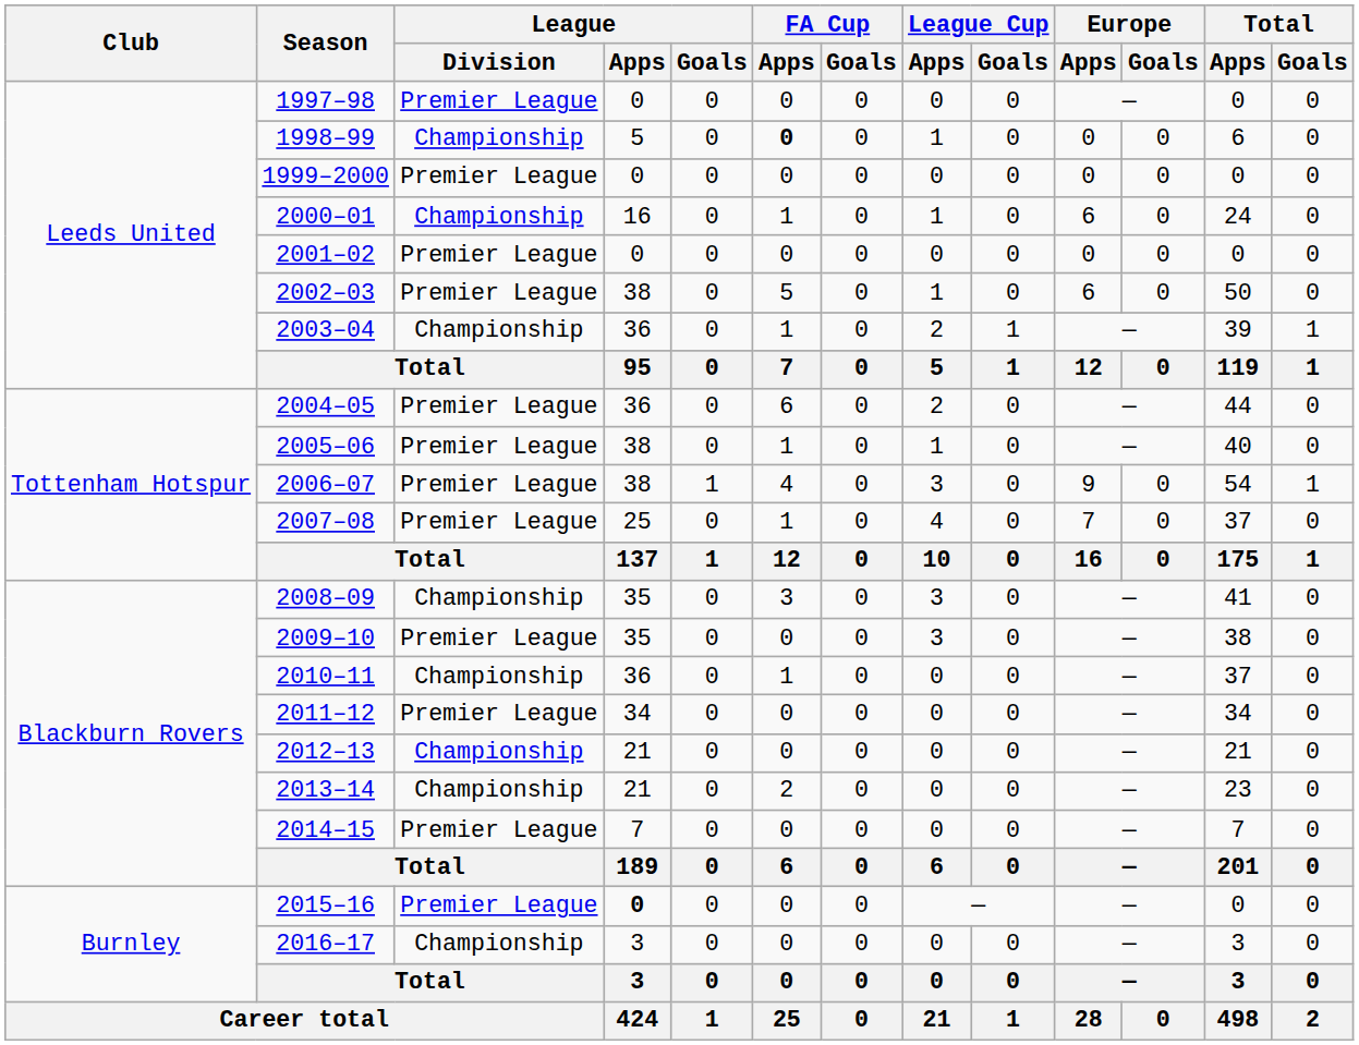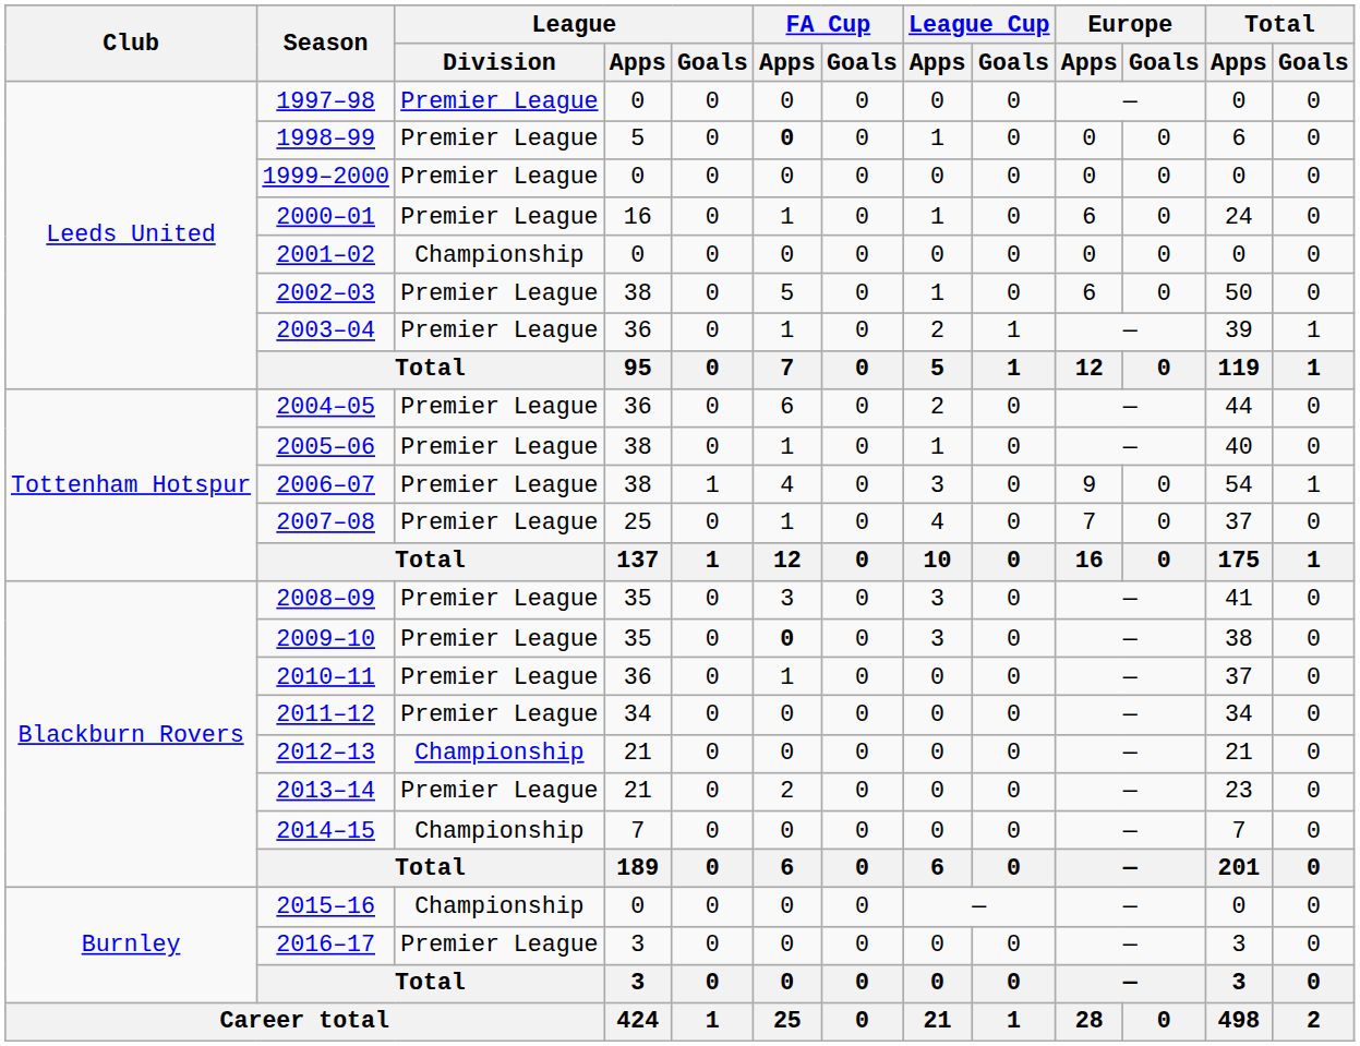 <table class=wikitable style=text-align:center>
 <tr>
 <th rowspan="2">Club</th>
 <th rowspan="2">Season</th>
 <th colspan="3">League</th>
 <th colspan="2"><a href='#'>FA Cup</a></th>
 <th colspan="2"><a href='#'>League Cup</a></th>
 <th colspan="2">Europe</th>
 <th colspan="2">Total</th>
 </tr>
 <tr>
 <th>Division</th>
 <th>Apps</th>
 <th>Goals</th>
 <th>Apps</th>
 <th>Goals</th>
 <th>Apps</th>
 <th>Goals</th>
 <th>Apps</th>
 <th>Goals</th>
 <th>Apps</th>
 <th>Goals</th>
 </tr>
 <tr>
 <td rowspan="8"><a href='#'>Leeds United</a></td>
 <td><a href='#'>1997–98</a></td>
 <td><a href='#'>Premier League</a></td>
 <td>0</td>
 <td>0</td>
 <td>0</td>
 <td>0</td>
 <td>0</td>
 <td>0</td>
 <td colspan="2">—</td>
 <td>0</td>
 <td>0</td>
 </tr>
 <tr>
 <td><a href='#'>1998–99</a></td>
-<td><a href='#'>Championship</a></td>
+<td>Premier League</td>
 <td>5</td>
 <td>0</td>
 <td><strong>0</strong></td>
 <td>0</td>
 <td>1</td>
 <td>0</td>
 <td>0</td>
 <td>0</td>
 <td>6</td>
 <td>0</td>
 </tr>
 <tr>
 <td><a href='#'>1999–2000</a></td>
 <td>Premier League</td>
 <td>0</td>
 <td>0</td>
 <td>0</td>
 <td>0</td>
 <td>0</td>
 <td>0</td>
 <td>0</td>
 <td>0</td>
 <td>0</td>
 <td>0</td>
 </tr>
 <tr>
 <td><a href='#'>2000–01</a></td>
-<td><a href='#'>Championship</a></td>
+<td>Premier League</td>
 <td>16</td>
 <td>0</td>
 <td>1</td>
 <td>0</td>
 <td>1</td>
 <td>0</td>
 <td>6</td>
 <td>0</td>
 <td>24</td>
 <td>0</td>
 </tr>
 <tr>
 <td><a href='#'>2001–02</a></td>
-<td>Premier League</td>
+<td>Championship</td>
 <td>0</td>
 <td>0</td>
 <td>0</td>
 <td>0</td>
 <td>0</td>
 <td>0</td>
 <td>0</td>
 <td>0</td>
 <td>0</td>
 <td>0</td>
 </tr>
 <tr>
 <td><a href='#'>2002–03</a></td>
 <td>Premier League</td>
 <td>38</td>
 <td>0</td>
 <td>5</td>
 <td>0</td>
 <td>1</td>
 <td>0</td>
 <td>6</td>
 <td>0</td>
 <td>50</td>
 <td>0</td>
 </tr>
 <tr>
 <td><a href='#'>2003–04</a></td>
-<td>Championship</td>
+<td>Premier League</td>
 <td>36</td>
 <td>0</td>
 <td>1</td>
 <td>0</td>
 <td>2</td>
 <td>1</td>
 <td colspan="2">—</td>
 <td>39</td>
 <td>1</td>
 </tr>
 <tr>
 <th colspan="2">Total</th>
 <th>95</th>
 <th>0</th>
 <th>7</th>
 <th>0</th>
 <th>5</th>
 <th>1</th>
 <th>12</th>
 <th>0</th>
 <th>119</th>
 <th>1</th>
 </tr>
 <tr>
 <td rowspan="5"><a href='#'>Tottenham Hotspur</a></td>
 <td><a href='#'>2004–05</a></td>
 <td>Premier League</td>
 <td>36</td>
 <td>0</td>
 <td>6</td>
 <td>0</td>
 <td>2</td>
 <td>0</td>
 <td colspan="2">—</td>
 <td>44</td>
 <td>0</td>
 </tr>
 <tr>
 <td><a href='#'>2005–06</a></td>
 <td>Premier League</td>
 <td>38</td>
 <td>0</td>
 <td>1</td>
 <td>0</td>
 <td>1</td>
 <td>0</td>
 <td colspan="2">—</td>
 <td>40</td>
 <td>0</td>
 </tr>
 <tr>
 <td><a href='#'>2006–07</a></td>
 <td>Premier League</td>
 <td>38</td>
 <td>1</td>
 <td>4</td>
 <td>0</td>
 <td>3</td>
 <td>0</td>
 <td>9</td>
 <td>0</td>
 <td>54</td>
 <td>1</td>
 </tr>
 <tr>
 <td><a href='#'>2007–08</a></td>
 <td>Premier League</td>
 <td>25</td>
 <td>0</td>
 <td>1</td>
 <td>0</td>
 <td>4</td>
 <td>0</td>
 <td>7</td>
 <td>0</td>
 <td>37</td>
 <td>0</td>
 </tr>
 <tr>
 <th colspan="2">Total</th>
 <th>137</th>
 <th>1</th>
 <th>12</th>
 <th>0</th>
 <th>10</th>
 <th>0</th>
 <th>16</th>
 <th>0</th>
 <th>175</th>
 <th>1</th>
 </tr>
 <tr>
 <td rowspan="8"><a href='#'>Blackburn Rovers</a></td>
 <td><a href='#'>2008–09</a></td>
-<td>Championship</td>
+<td>Premier League</td>
 <td>35</td>
 <td>0</td>
 <td>3</td>
 <td>0</td>
 <td>3</td>
 <td>0</td>
 <td colspan="2">—</td>
 <td>41</td>
 <td>0</td>
 </tr>
 <tr>
 <td><a href='#'>2009–10</a></td>
 <td>Premier League</td>
 <td>35</td>
 <td>0</td>
-<td>0</td>
+<td><strong>0</strong></td>
 <td>0</td>
 <td>3</td>
 <td>0</td>
 <td colspan="2">—</td>
 <td>38</td>
 <td>0</td>
 </tr>
 <tr>
 <td><a href='#'>2010–11</a></td>
-<td>Championship</td>
+<td>Premier League</td>
 <td>36</td>
 <td>0</td>
 <td>1</td>
 <td>0</td>
 <td>0</td>
 <td>0</td>
 <td colspan="2">—</td>
 <td>37</td>
 <td>0</td>
 </tr>
 <tr>
 <td><a href='#'>2011–12</a></td>
 <td>Premier League</td>
 <td>34</td>
 <td>0</td>
 <td>0</td>
 <td>0</td>
 <td>0</td>
 <td>0</td>
 <td colspan="2">—</td>
 <td>34</td>
 <td>0</td>
 </tr>
 <tr>
 <td><a href='#'>2012–13</a></td>
 <td><a href='#'>Championship</a></td>
 <td>21</td>
 <td>0</td>
 <td>0</td>
 <td>0</td>
 <td>0</td>
 <td>0</td>
 <td colspan="2">—</td>
 <td>21</td>
 <td>0</td>
 </tr>
 <tr>
 <td><a href='#'>2013–14</a></td>
-<td>Championship</td>
+<td>Premier League</td>
 <td>21</td>
 <td>0</td>
 <td>2</td>
 <td>0</td>
 <td>0</td>
 <td>0</td>
 <td colspan="2">—</td>
 <td>23</td>
 <td>0</td>
 </tr>
 <tr>
 <td><a href='#'>2014–15</a></td>
-<td>Premier League</td>
+<td>Championship</td>
 <td>7</td>
 <td>0</td>
 <td>0</td>
 <td>0</td>
 <td>0</td>
 <td>0</td>
 <td colspan="2">—</td>
 <td>7</td>
 <td>0</td>
 </tr>
 <tr>
 <th colspan="2">Total</th>
 <th>189</th>
 <th>0</th>
 <th>6</th>
 <th>0</th>
 <th>6</th>
 <th>0</th>
 <th colspan="2">—</th>
 <th>201</th>
 <th>0</th>
 </tr>
 <tr>
 <td rowspan="3"><a href='#'>Burnley</a></td>
 <td><a href='#'>2015–16</a></td>
-<td><a href='#'>Premier League</a></td>
-<td><strong>0</strong></td>
+<td>Championship</td>
+<td>0</td>
 <td>0</td>
 <td>0</td>
 <td>0</td>
 <td colspan="2">—</td>
 <td colspan="2">—</td>
 <td>0</td>
 <td>0</td>
 </tr>
 <tr>
 <td><a href='#'>2016–17</a></td>
-<td>Championship</td>
+<td>Premier League</td>
 <td>3</td>
 <td>0</td>
 <td>0</td>
 <td>0</td>
 <td>0</td>
 <td>0</td>
 <td colspan="2">—</td>
 <td>3</td>
 <td>0</td>
 </tr>
 <tr>
 <th colspan="2">Total</th>
 <th>3</th>
 <th>0</th>
 <th>0</th>
 <th>0</th>
 <th>0</th>
 <th>0</th>
 <th colspan="2">—</th>
 <th>3</th>
 <th>0</th>
 </tr>
 <tr>
 <th colspan="3">Career total</th>
 <th>424</th>
 <th>1</th>
 <th>25</th>
 <th>0</th>
 <th>21</th>
 <th>1</th>
 <th>28</th>
 <th>0</th>
 <th>498</th>
 <th>2</th>
 </tr>
 </table>
